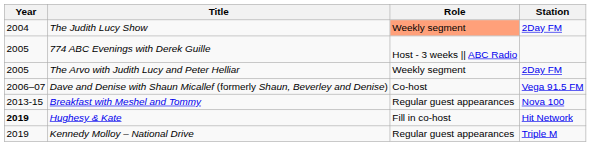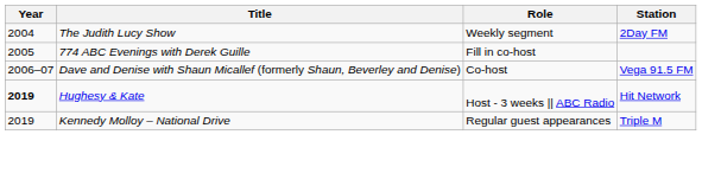 <table class="wikitable">
 <tr>
 <th>Year</th>
 <th>Title</th>
 <th>Role</th>
 <th>Station</th>
 </tr>
 <tr>
 <td>2004</td>
 <td><em>The Judith Lucy Show</em></td>
-<td style="background: lightsalmon;">Weekly segment</td>
+<td>Weekly segment</td>
 <td><a href='#'>2Day FM</a></td>
 </tr>
 <tr>
 <td>2005</td>
 <td><em>774 ABC Evenings with Derek Guille</em></td>
-<td><br>Host - 3 weeks || <a href='#'>ABC Radio</a></td>
-</tr>
-<tr>
-<td>2005</td>
-<td><em>The Arvo with Judith Lucy and Peter Helliar</em></td>
-<td>Weekly segment</td>
-<td><a href='#'>2Day FM</a></td>
+<td>Fill in co-host</td>
 </tr>
 <tr>
 <td>2006–07</td>
 <td><em>Dave and Denise with Shaun Micallef</em> (formerly <em>Shaun, Beverley and Denise</em>)</td>
 <td>Co-host</td>
 <td><a href='#'>Vega 91.5 FM</a></td>
 </tr>
 <tr>
-<td>2013-15</td>
-<td><em><a href='#'>Breakfast with Meshel and Tommy</a></em></td>
-<td>Regular guest appearances</td>
-<td><a href='#'>Nova 100</a></td>
-</tr>
-<tr>
 <td><strong>2019</strong></td>
 <td><em><a href='#'>Hughesy & Kate</a></em></td>
-<td>Fill in co-host</td>
+<td><br>Host - 3 weeks || <a href='#'>ABC Radio</a></td>
 <td><a href='#'>Hit Network</a></td>
 </tr>
 <tr>
 <td>2019</td>
 <td><em>Kennedy Molloy – National Drive</em></td>
 <td>Regular guest appearances</td>
 <td><a href='#'>Triple M</a></td>
 </tr>
 </table>
